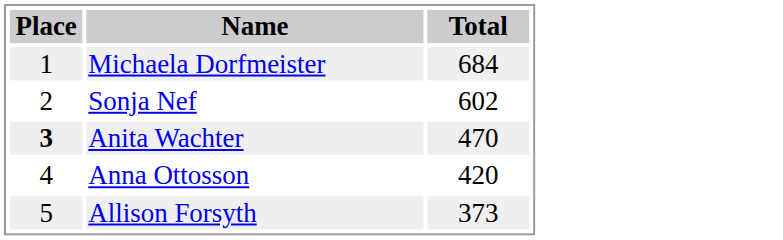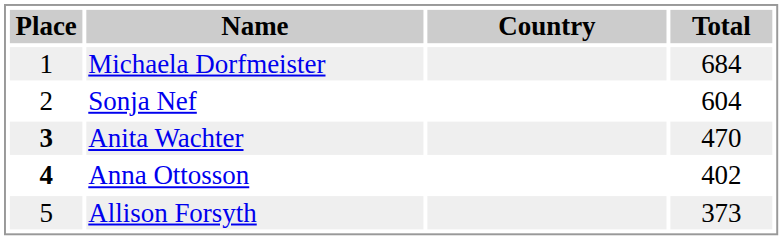 <table border="0" style="border: 1px solid #999; background-color:#FFFFFF; text-align:center; font-size:86%; line-height:15px;">
 <tr align="center" bgcolor="#CCCCCC">
 <th width=35>Place</th>
 <th width=170>Name</th>
+<th width=120>Country</th>
 <th width=50>Total</th>
 </tr>
 <tr bgcolor="#EFEFEF">
 <td>1</td>
 <td align="left"><a href='#'>Michaela Dorfmeister</a></td>
+<td align="left"></td>
 <td>684</td>
 </tr>
 <tr>
 <td>2</td>
 <td align="left"><a href='#'>Sonja Nef</a></td>
-<td>602</td>
+<td align="left"> </td>
+<td>604</td>
 </tr>
 <tr bgcolor="#EFEFEF">
 <td><strong>3</strong></td>
 <td align="left"><a href='#'>Anita Wachter</a></td>
+<td align="left"></td>
 <td>470</td>
 </tr>
 <tr>
-<td>4</td>
+<td><strong>4</strong></td>
 <td align="left"><a href='#'>Anna Ottosson</a></td>
-<td>420</td>
+<td align="left"></td>
+<td>402</td>
 </tr>
 <tr bgcolor="#EFEFEF">
 <td>5</td>
 <td align="left"><a href='#'>Allison Forsyth</a></td>
+<td align="left"></td>
 <td>373</td>
 </tr>
 </table>
